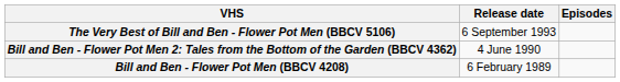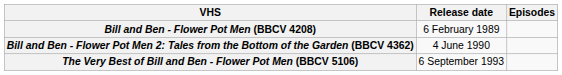 <table class="wikitable plainrowheaders">
 <tr>
 <th scope="col">VHS</th>
 <th scope="col">Release date</th>
 <th scope="col">Episodes</th>
 </tr>
 <tr>
-<th scope="row"><em>The Very Best of Bill and Ben - Flower Pot Men</em> (BBCV 5106)</th>
-<td style="text-align: center;">6 September 1993</td>
+<th scope="row"><em>Bill and Ben - Flower Pot Men</em> (BBCV 4208)</th>
+<td style="text-align: center;">6 February 1989</td>
 <td></td>
 </tr>
 <tr>
 <th scope="row"><em>Bill and Ben - Flower Pot Men 2: Tales from the Bottom of the Garden</em> (BBCV 4362)</th>
 <td style="text-align: center;">4 June 1990</td>
 <td></td>
 </tr>
 <tr>
-<th scope="row"><em>Bill and Ben - Flower Pot Men</em> (BBCV 4208)</th>
-<td style="text-align: center;">6 February 1989</td>
+<th scope="row"><em>The Very Best of Bill and Ben - Flower Pot Men</em> (BBCV 5106)</th>
+<td style="text-align: center;">6 September 1993</td>
 <td></td>
 </tr>
 </table>
